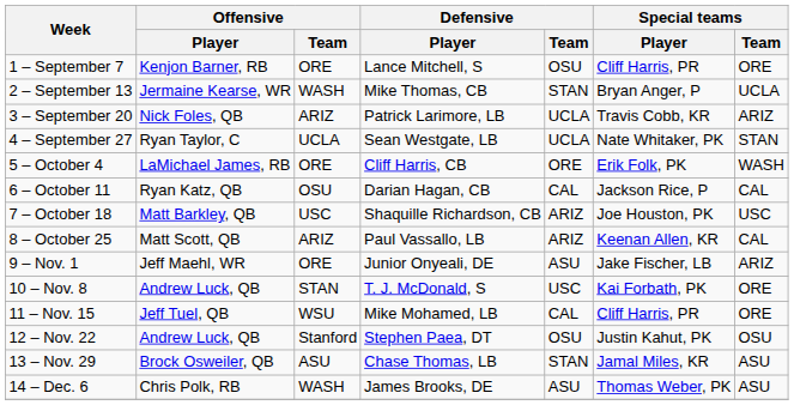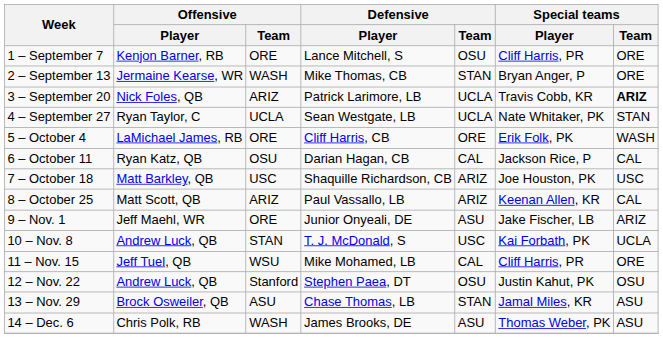 <table class="wikitable" border="1">
 <tr>
 <th rowspan="2">Week</th>
 <th colspan="2">Offensive</th>
 <th colspan="2">Defensive</th>
 <th colspan="2">Special teams</th>
 </tr>
 <tr>
 <th>Player</th>
 <th>Team</th>
 <th>Player</th>
 <th>Team</th>
 <th>Player</th>
 <th>Team</th>
 </tr>
 <tr>
 <td>1 – September 7</td>
 <td><a href='#'>Kenjon Barner</a>, RB</td>
 <td>ORE</td>
 <td>Lance Mitchell, S</td>
 <td>OSU</td>
 <td><a href='#'>Cliff Harris</a>, PR</td>
 <td>ORE</td>
 </tr>
 <tr>
 <td>2 – September 13</td>
 <td><a href='#'>Jermaine Kearse</a>, WR</td>
 <td>WASH</td>
 <td>Mike Thomas, CB</td>
 <td>STAN</td>
 <td>Bryan Anger, P</td>
-<td>UCLA</td>
+<td>ORE</td>
 </tr>
 <tr>
 <td>3 – September 20</td>
 <td><a href='#'>Nick Foles</a>, QB</td>
 <td>ARIZ</td>
 <td>Patrick Larimore, LB</td>
 <td>UCLA</td>
 <td>Travis Cobb, KR</td>
-<td>ARIZ</td>
+<td><strong>ARIZ</strong></td>
 </tr>
 <tr>
 <td>4 – September 27</td>
 <td>Ryan Taylor, C</td>
 <td>UCLA</td>
 <td>Sean Westgate, LB</td>
 <td>UCLA</td>
 <td>Nate Whitaker, PK</td>
 <td>STAN</td>
 </tr>
 <tr>
 <td>5 – October 4</td>
 <td><a href='#'>LaMichael James</a>, RB</td>
 <td>ORE</td>
 <td><a href='#'>Cliff Harris</a>, CB</td>
 <td>ORE</td>
 <td><a href='#'>Erik Folk</a>, PK</td>
 <td>WASH</td>
 </tr>
 <tr>
 <td>6 – October 11</td>
 <td>Ryan Katz, QB</td>
 <td>OSU</td>
 <td>Darian Hagan, CB</td>
 <td>CAL</td>
 <td>Jackson Rice, P</td>
 <td>CAL</td>
 </tr>
 <tr>
 <td>7 – October 18</td>
 <td><a href='#'>Matt Barkley</a>, QB</td>
 <td>USC</td>
 <td>Shaquille Richardson, CB</td>
 <td>ARIZ</td>
 <td>Joe Houston, PK</td>
 <td>USC</td>
 </tr>
 <tr>
 <td>8 – October 25</td>
 <td>Matt Scott, QB</td>
 <td>ARIZ</td>
 <td>Paul Vassallo, LB</td>
 <td>ARIZ</td>
 <td><a href='#'>Keenan Allen</a>, KR</td>
 <td>CAL</td>
 </tr>
 <tr>
 <td>9 – Nov. 1</td>
 <td>Jeff Maehl, WR</td>
 <td>ORE</td>
 <td>Junior Onyeali, DE</td>
 <td>ASU</td>
 <td>Jake Fischer, LB</td>
 <td>ARIZ</td>
 </tr>
 <tr>
 <td>10 – Nov. 8</td>
 <td><a href='#'>Andrew Luck</a>, QB</td>
 <td>STAN</td>
 <td><a href='#'>T. J. McDonald</a>, S</td>
 <td>USC</td>
 <td><a href='#'>Kai Forbath</a>, PK</td>
-<td>ORE</td>
+<td>UCLA</td>
 </tr>
 <tr>
 <td>11 – Nov. 15</td>
 <td><a href='#'>Jeff Tuel</a>, QB</td>
 <td>WSU</td>
 <td>Mike Mohamed, LB</td>
 <td>CAL</td>
 <td><a href='#'>Cliff Harris</a>, PR</td>
 <td>ORE</td>
 </tr>
 <tr>
 <td>12 – Nov. 22</td>
 <td><a href='#'>Andrew Luck</a>, QB</td>
 <td>Stanford</td>
 <td><a href='#'>Stephen Paea</a>, DT</td>
 <td>OSU</td>
 <td>Justin Kahut, PK</td>
 <td>OSU</td>
 </tr>
 <tr>
 <td>13 – Nov. 29</td>
 <td><a href='#'>Brock Osweiler</a>, QB</td>
 <td>ASU</td>
 <td><a href='#'>Chase Thomas</a>, LB</td>
 <td>STAN</td>
 <td><a href='#'>Jamal Miles</a>, KR</td>
 <td>ASU</td>
 </tr>
 <tr>
 <td>14 – Dec. 6</td>
 <td>Chris Polk, RB</td>
 <td>WASH</td>
 <td>James Brooks, DE</td>
 <td>ASU</td>
 <td><a href='#'>Thomas Weber</a>, PK</td>
 <td>ASU</td>
 </tr>
 <tr>
 </tr>
 </table>
